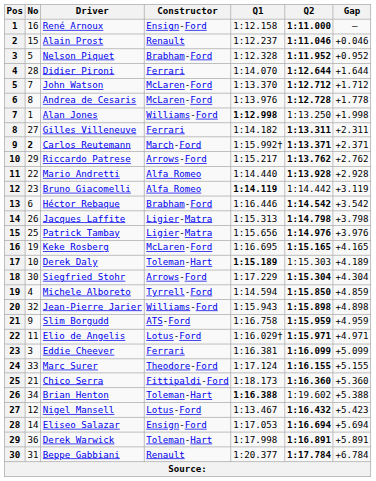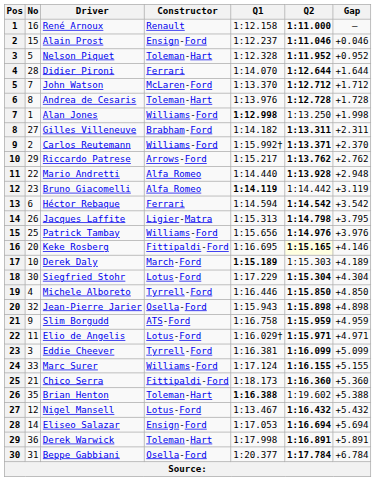 <table class="wikitable sortable" style="font-size: 95%;">
 <tr>
 <th>Pos</th>
 <th>No</th>
 <th>Driver</th>
 <th>Constructor</th>
 <th>Q1</th>
 <th>Q2</th>
 <th>Gap</th>
 </tr>
 <tr>
 <th>1</th>
 <td>16</td>
 <td> <a href='#'>René Arnoux</a></td>
-<td><a href='#'>Ensign</a>-<a href='#'>Ford</a></td>
+<td><a href='#'>Renault</a></td>
 <td>1:12.158</td>
 <td><strong>1:11.000</strong></td>
 <td style="text-align: center"> —</td>
 </tr>
 <tr>
 <th>2</th>
 <td>15</td>
 <td> <a href='#'>Alain Prost</a></td>
-<td><a href='#'>Renault</a></td>
+<td><a href='#'>Ensign</a>-<a href='#'>Ford</a></td>
 <td>1:12.237</td>
 <td><strong>1:11.046</strong></td>
 <td>+0.046</td>
 </tr>
 <tr>
 <th>3</th>
 <td>5</td>
 <td> <a href='#'>Nelson Piquet</a></td>
-<td><a href='#'>Brabham</a>-<a href='#'>Ford</a></td>
+<td><a href='#'>Toleman</a>-<a href='#'>Hart</a></td>
 <td>1:12.328</td>
 <td><strong>1:11.952</strong></td>
 <td>+0.952</td>
 </tr>
 <tr>
 <th>4</th>
 <td>28</td>
 <td> <a href='#'>Didier Pironi</a></td>
 <td><a href='#'>Ferrari</a></td>
 <td>1:14.070</td>
 <td><strong>1:12.644</strong></td>
 <td>+1.644</td>
 </tr>
 <tr>
 <th>5</th>
 <td>7</td>
 <td> <a href='#'>John Watson</a></td>
 <td><a href='#'>McLaren</a>-<a href='#'>Ford</a></td>
 <td>1:13.370</td>
 <td><strong>1:12.712</strong></td>
 <td>+1.712</td>
 </tr>
 <tr>
 <th>6</th>
 <td>8</td>
 <td> <a href='#'>Andrea de Cesaris</a></td>
-<td><a href='#'>McLaren</a>-<a href='#'>Ford</a></td>
+<td><a href='#'>Toleman</a>-<a href='#'>Hart</a></td>
 <td>1:13.976</td>
 <td><strong>1:12.728</strong></td>
-<td>+1.778</td>
+<td>+1.728</td>
 </tr>
 <tr>
 <th>7</th>
 <td>1</td>
 <td> <a href='#'>Alan Jones</a></td>
 <td><a href='#'>Williams</a>-<a href='#'>Ford</a></td>
 <td><strong>1:12.998</strong></td>
 <td>1:13.250</td>
 <td>+1.998</td>
 </tr>
 <tr>
 <th>8</th>
 <td>27</td>
 <td> <a href='#'>Gilles Villeneuve</a></td>
-<td><a href='#'>Ferrari</a></td>
+<td><a href='#'>Brabham</a>-<a href='#'>Ford</a></td>
 <td>1:14.182</td>
 <td><strong>1:13.311</strong></td>
 <td>+2.311</td>
 </tr>
 <tr>
 <th>9</th>
-<td><strong>2</strong></td>
+<td>2</td>
 <td> <a href='#'>Carlos Reutemann</a></td>
-<td><a href='#'>March</a>-<a href='#'>Ford</a></td>
+<td><a href='#'>Williams</a>-<a href='#'>Ford</a></td>
 <td>1:15.992†</td>
 <td><strong>1:13.371</strong></td>
-<td>+2.371</td>
+<td>+2.370</td>
 </tr>
 <tr>
 <th>10</th>
 <td>29</td>
 <td> <a href='#'>Riccardo Patrese</a></td>
 <td><a href='#'>Arrows</a>-<a href='#'>Ford</a></td>
 <td>1:15.217</td>
 <td><strong>1:13.762</strong></td>
 <td>+2.762</td>
 </tr>
 <tr>
 <th>11</th>
 <td>22</td>
 <td> <a href='#'>Mario Andretti</a></td>
 <td><a href='#'>Alfa Romeo</a></td>
 <td>1:14.440</td>
 <td><strong>1:13.928</strong></td>
-<td>+2.928</td>
+<td>+2.948</td>
 </tr>
 <tr>
 <th>12</th>
 <td>23</td>
 <td> <a href='#'>Bruno Giacomelli</a></td>
 <td><a href='#'>Alfa Romeo</a></td>
 <td><strong>1:14.119</strong></td>
 <td>1:14.442</td>
 <td>+3.119</td>
 </tr>
 <tr>
 <th>13</th>
 <td>6</td>
 <td> <a href='#'>Héctor Rebaque</a></td>
-<td><a href='#'>Brabham</a>-<a href='#'>Ford</a></td>
-<td>1:16.446</td>
+<td><a href='#'>Ferrari</a></td>
+<td>1:14.594</td>
 <td><strong>1:14.542</strong></td>
 <td>+3.542</td>
 </tr>
 <tr>
 <th>14</th>
 <td>26</td>
 <td> <a href='#'>Jacques Laffite</a></td>
 <td><a href='#'>Ligier</a>-<a href='#'>Matra</a></td>
 <td>1:15.313</td>
 <td><strong>1:14.798</strong></td>
-<td>+3.798</td>
+<td>+3.795</td>
 </tr>
 <tr>
 <th>15</th>
 <td>25</td>
 <td> <a href='#'>Patrick Tambay</a></td>
-<td><a href='#'>Ligier</a>-<a href='#'>Matra</a></td>
+<td><a href='#'>Williams</a>-<a href='#'>Ford</a></td>
 <td>1:15.656</td>
 <td><strong>1:14.976</strong></td>
 <td>+3.976</td>
 </tr>
 <tr>
 <th>16</th>
-<td>19</td>
+<td>20</td>
 <td> <a href='#'>Keke Rosberg</a></td>
-<td><a href='#'>McLaren</a>-<a href='#'>Ford</a></td>
+<td><a href='#'>Fittipaldi</a>-<a href='#'>Ford</a></td>
 <td>1:16.695</td>
-<td><strong>1:15.165</strong></td>
-<td>+4.165</td>
+<td style="background: lightyellow;"><strong>1:15.165</strong></td>
+<td>+4.146</td>
 </tr>
 <tr>
 <th>17</th>
 <td>10</td>
 <td> <a href='#'>Derek Daly</a></td>
-<td><a href='#'>Toleman</a>-<a href='#'>Hart</a></td>
+<td><a href='#'>March</a>-<a href='#'>Ford</a></td>
 <td><strong>1:15.189</strong></td>
 <td>1:15.303</td>
 <td>+4.189</td>
 </tr>
 <tr>
 <th>18</th>
 <td>30</td>
 <td> <a href='#'>Siegfried Stohr</a></td>
-<td><a href='#'>Arrows</a>-<a href='#'>Ford</a></td>
+<td><a href='#'>Lotus</a>-<a href='#'>Ford</a></td>
 <td>1:17.229</td>
 <td><strong>1:15.304</strong></td>
 <td>+4.304</td>
 </tr>
 <tr>
 <th>19</th>
 <td>4</td>
 <td> <a href='#'>Michele Alboreto</a></td>
 <td><a href='#'>Tyrrell</a>-<a href='#'>Ford</a></td>
-<td>1:14.594</td>
+<td>1:16.446</td>
 <td><strong>1:15.850</strong></td>
-<td>+4.859</td>
+<td>+4.850</td>
 </tr>
 <tr>
 <th>20</th>
 <td>32</td>
 <td> <a href='#'>Jean-Pierre Jarier</a></td>
-<td><a href='#'>Williams</a>-<a href='#'>Ford</a></td>
+<td><a href='#'>Osella</a>-<a href='#'>Ford</a></td>
 <td>1:15.943</td>
 <td><strong>1:15.898</strong></td>
 <td>+4.898</td>
 </tr>
 <tr>
 <th>21</th>
 <td>9</td>
 <td> <a href='#'>Slim Borgudd</a></td>
 <td><a href='#'>ATS</a>-<a href='#'>Ford</a></td>
 <td>1:16.758</td>
 <td><strong>1:15.959</strong></td>
 <td>+4.959</td>
 </tr>
 <tr>
 <th>22</th>
 <td>11</td>
 <td> <a href='#'>Elio de Angelis</a></td>
 <td><a href='#'>Lotus</a>-<a href='#'>Ford</a></td>
 <td>1:16.029†</td>
 <td><strong>1:15.971</strong></td>
 <td>+4.971</td>
 </tr>
 <tr>
 <th>23</th>
 <td>3</td>
 <td> <a href='#'>Eddie Cheever</a></td>
-<td><a href='#'>Ferrari</a></td>
+<td><a href='#'>Tyrrell</a>-<a href='#'>Ford</a></td>
 <td>1:16.381</td>
 <td><strong>1:16.099</strong></td>
 <td>+5.099</td>
 </tr>
 <tr>
 <th>24</th>
 <td>33</td>
 <td> <a href='#'>Marc Surer</a></td>
-<td><a href='#'>Theodore</a>-<a href='#'>Ford</a></td>
+<td><a href='#'>Williams</a>-<a href='#'>Ford</a></td>
 <td>1:17.124</td>
 <td><strong>1:16.155</strong></td>
 <td>+5.155</td>
 </tr>
 <tr>
 <th>25</th>
 <td>21</td>
 <td> <a href='#'>Chico Serra</a></td>
 <td><a href='#'>Fittipaldi</a>-<a href='#'>Ford</a></td>
 <td>1:18.173</td>
 <td><strong>1:16.360</strong></td>
 <td>+5.360</td>
 </tr>
 <tr>
 <th>26</th>
-<td>34</td>
+<td>35</td>
 <td> <a href='#'>Brian Henton</a></td>
 <td><a href='#'>Toleman</a>-<a href='#'>Hart</a></td>
 <td><strong>1:16.388</strong></td>
 <td>1:19.602</td>
 <td>+5.388</td>
 </tr>
 <tr>
 <th>27</th>
 <td>12</td>
 <td> <a href='#'>Nigel Mansell</a></td>
 <td><a href='#'>Lotus</a>-<a href='#'>Ford</a></td>
 <td>1:13.467</td>
 <td><strong>1:16.432</strong></td>
-<td>+5.423</td>
+<td>+5.432</td>
 </tr>
 <tr>
 <th>28</th>
 <td>14</td>
 <td> <a href='#'>Eliseo Salazar</a></td>
 <td><a href='#'>Ensign</a>-<a href='#'>Ford</a></td>
 <td>1:17.053</td>
 <td><strong>1:16.694</strong></td>
 <td>+5.694</td>
 </tr>
 <tr>
 <th>29</th>
 <td>36</td>
 <td> <a href='#'>Derek Warwick</a></td>
 <td><a href='#'>Toleman</a>-<a href='#'>Hart</a></td>
 <td>1:17.998</td>
 <td><strong>1:16.891</strong></td>
 <td>+5.891</td>
 </tr>
 <tr>
 <th>30</th>
 <td>31</td>
 <td> <a href='#'>Beppe Gabbiani</a></td>
-<td><a href='#'>Renault</a></td>
+<td><a href='#'>Osella</a>-<a href='#'>Ford</a></td>
 <td>1:20.377</td>
 <td><strong>1:17.784</strong></td>
 <td>+6.784</td>
 </tr>
 <tr>
 <th colspan="7" style="text-align: center">Source: </th>
 </tr>
 </table>
